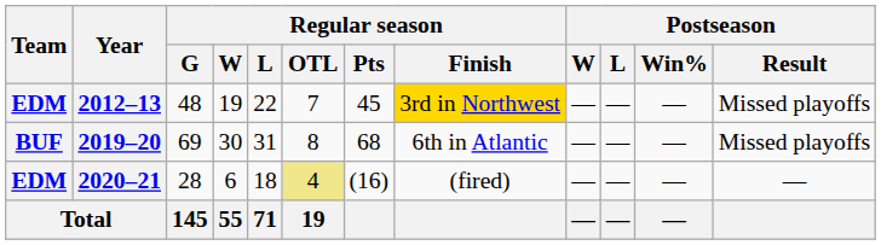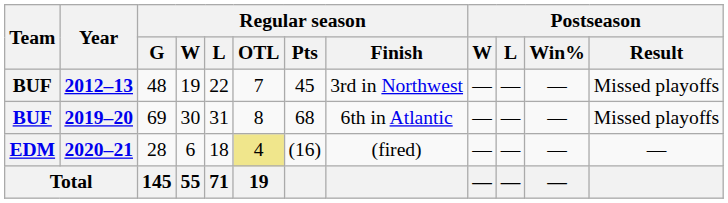 <table class="wikitable" style="font-size:95%; text-align:center;">
 <tr>
 <th rowspan="2">Team</th>
 <th rowspan="2">Year</th>
 <th colspan="6">Regular season</th>
 <th colspan="4">Postseason</th>
 </tr>
 <tr>
 <th>G</th>
 <th>W</th>
 <th>L</th>
 <th>OTL</th>
 <th>Pts</th>
 <th>Finish</th>
 <th>W</th>
 <th>L</th>
 <th>Win%</th>
 <th>Result</th>
 </tr>
 <tr>
-<th><a href='#'>EDM</a></th>
+<th>BUF</th>
 <th><a href='#'>2012–13</a></th>
 <td>48</td>
 <td>19</td>
 <td>22</td>
 <td>7</td>
 <td>45</td>
-<td style="background: gold;">3rd in <a href='#'>Northwest</a></td>
+<td>3rd in <a href='#'>Northwest</a></td>
 <td>—</td>
 <td>—</td>
 <td>—</td>
 <td>Missed playoffs</td>
 </tr>
 <tr>
 <th><a href='#'>BUF</a></th>
 <th><a href='#'>2019–20</a></th>
 <td>69</td>
 <td>30</td>
 <td>31</td>
 <td>8</td>
 <td>68</td>
 <td>6th in <a href='#'>Atlantic</a></td>
 <td>—</td>
 <td>—</td>
 <td>—</td>
 <td>Missed playoffs</td>
 </tr>
 <tr>
 <th><a href='#'>EDM</a></th>
 <th><a href='#'>2020–21</a></th>
 <td>28</td>
 <td>6</td>
 <td>18</td>
 <td style="background: khaki;">4</td>
 <td>(16)</td>
 <td>(fired)</td>
 <td>—</td>
 <td>—</td>
 <td>—</td>
 <td>—</td>
 </tr>
 <tr>
 <th colspan="2">Total</th>
 <th>145</th>
 <th>55</th>
 <th>71</th>
 <th>19</th>
 <th> </th>
 <th> </th>
 <th>—</th>
 <th>—</th>
 <th>—</th>
 <th> </th>
 </tr>
 </table>
